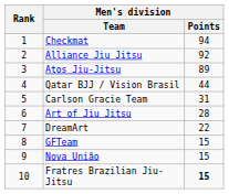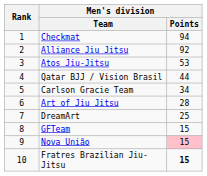 <table class="wikitable" style="text-align:center;">
 <tr>
 <th rowspan="2" width="50">Rank</th>
 <th colspan="2">Men's division</th>
 </tr>
 <tr>
 <th width="200">Team</th>
 <th width="50">Points</th>
 </tr>
 <tr>
 <td>1</td>
 <td style=text-align:left><a href='#'>Checkmat</a></td>
 <td>94</td>
 </tr>
 <tr>
 <td>2</td>
 <td style=text-align:left><a href='#'>Alliance Jiu Jitsu</a></td>
 <td>92</td>
 </tr>
 <tr>
 <td>3</td>
 <td style=text-align:left><a href='#'>Atos Jiu-Jitsu</a></td>
-<td>89</td>
+<td>53</td>
 </tr>
 <tr>
 <td>4</td>
 <td style=text-align:left>Qatar BJJ / Vision Brasil</td>
 <td>44</td>
 </tr>
 <tr>
 <td>5</td>
 <td style=text-align:left>Carlson Gracie Team</td>
-<td>31</td>
+<td>34</td>
 </tr>
 <tr>
 <td>6</td>
 <td style=text-align:left><a href='#'>Art of Jiu Jitsu</a></td>
 <td>28</td>
 </tr>
 <tr>
 <td>7</td>
 <td style=text-align:left>DreamArt</td>
-<td>22</td>
+<td>25</td>
 </tr>
 <tr>
 <td>8</td>
 <td style=text-align:left><a href='#'>GFTeam</a></td>
 <td>15</td>
 </tr>
 <tr>
 <td>9</td>
 <td style=text-align:left><a href='#'>Nova União</a></td>
-<td>15</td>
+<td style="background: pink;">15</td>
 </tr>
 <tr>
 <td>10</td>
 <td style=text-align:left>Fratres Brazilian Jiu-Jitsu</td>
 <td><strong>15</strong></td>
 </tr>
 </table>
